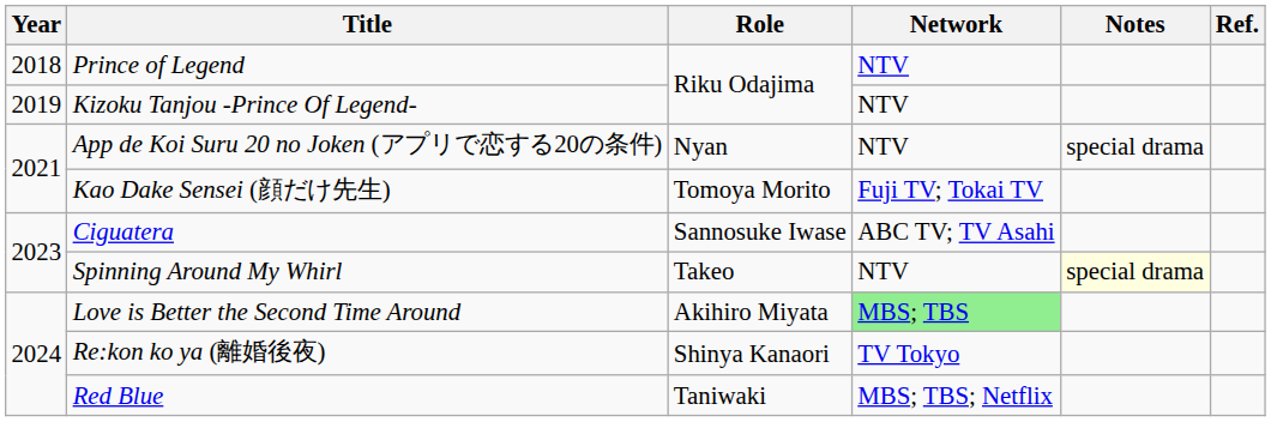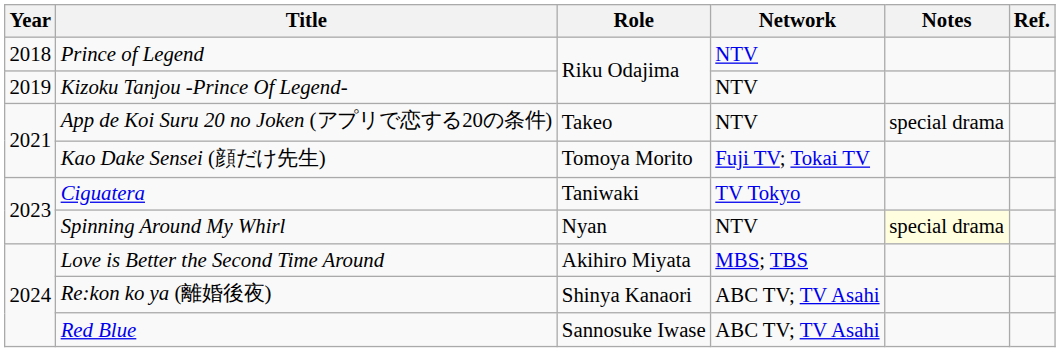 <table class="wikitable">
 <tr>
 <th>Year</th>
 <th>Title</th>
 <th>Role</th>
 <th>Network</th>
 <th>Notes</th>
 <th>Ref.</th>
 </tr>
 <tr>
 <td>2018</td>
 <td><em>Prince of Legend</em></td>
 <td rowspan="2">Riku Odajima</td>
 <td><a href='#'>NTV</a></td>
 <td></td>
 <td></td>
 </tr>
 <tr>
 <td>2019</td>
 <td><em>Kizoku Tanjou -Prince Of Legend-</em></td>
 <td>NTV</td>
 <td></td>
 <td></td>
 </tr>
 <tr>
 <td rowspan="2">2021</td>
 <td><em>App de Koi Suru 20 no Joken</em> (アプリで恋する20の条件)</td>
-<td>Nyan</td>
+<td>Takeo</td>
 <td>NTV</td>
 <td>special drama</td>
 <td></td>
 </tr>
 <tr>
 <td><em>Kao Dake Sensei</em> (顔だけ先生)</td>
 <td>Tomoya Morito</td>
 <td><a href='#'>Fuji TV</a>; <a href='#'>Tokai TV</a></td>
 <td></td>
 <td></td>
 </tr>
 <tr>
 <td rowspan="2">2023</td>
 <td><em><a href='#'>Ciguatera</a></em></td>
-<td>Sannosuke Iwase</td>
-<td>ABC TV; <a href='#'>TV Asahi</a></td>
+<td>Taniwaki</td>
+<td><a href='#'>TV Tokyo</a></td>
 <td></td>
 <td></td>
 </tr>
 <tr>
 <td><em>Spinning Around My Whirl</em></td>
-<td>Takeo</td>
+<td>Nyan</td>
 <td>NTV</td>
 <td style="background: lightyellow;">special drama</td>
 <td></td>
 </tr>
 <tr>
 <td rowspan="3">2024</td>
 <td><em>Love is Better the Second Time Around</em></td>
 <td>Akihiro Miyata</td>
-<td style="background: lightgreen;"><a href='#'>MBS</a>; <a href='#'>TBS</a></td>
+<td><a href='#'>MBS</a>; <a href='#'>TBS</a></td>
 <td></td>
 <td></td>
 </tr>
 <tr>
 <td><em>Re:kon ko ya</em> (離婚後夜)</td>
 <td>Shinya Kanaori</td>
-<td><a href='#'>TV Tokyo</a></td>
+<td>ABC TV; <a href='#'>TV Asahi</a></td>
 <td></td>
 <td></td>
 </tr>
 <tr>
 <td><em><a href='#'>Red Blue</a></em></td>
-<td>Taniwaki</td>
-<td><a href='#'>MBS</a>; <a href='#'>TBS</a>; <a href='#'>Netflix</a></td>
+<td>Sannosuke Iwase</td>
+<td>ABC TV; <a href='#'>TV Asahi</a></td>
 <td></td>
 <td></td>
 </tr>
 </table>
